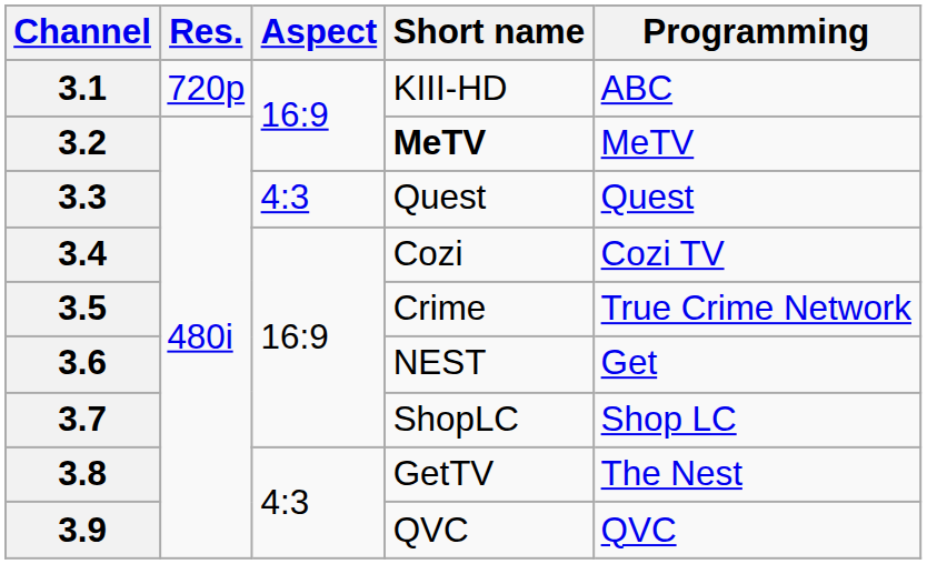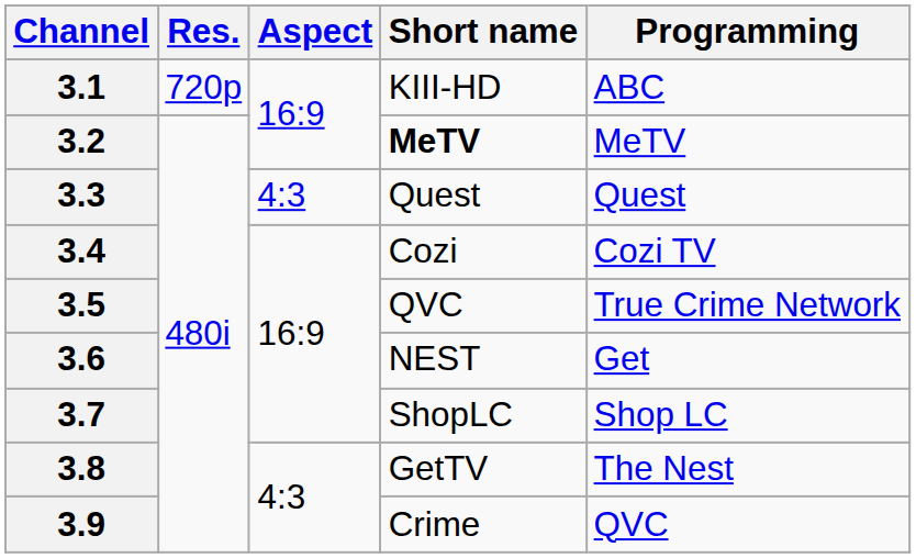 <table class="wikitable">
 <tr>
 <th scope = "col"><a href='#'>Channel</a></th>
 <th scope = "col"><a href='#'>Res.</a></th>
 <th scope = "col"><a href='#'>Aspect</a></th>
 <th scope = "col">Short name</th>
 <th scope = "col">Programming</th>
 </tr>
 <tr>
 <th scope = "row">3.1</th>
 <td><a href='#'>720p</a></td>
 <td rowspan=2><a href='#'>16:9</a></td>
 <td>KIII-HD</td>
 <td><a href='#'>ABC</a></td>
 </tr>
 <tr>
 <th scope = "row">3.2</th>
 <td rowspan=8><a href='#'>480i</a></td>
 <td><strong>MeTV</strong></td>
 <td><a href='#'>MeTV</a></td>
 </tr>
 <tr>
 <th scope = "row">3.3</th>
 <td><a href='#'>4:3</a></td>
 <td>Quest</td>
 <td><a href='#'>Quest</a></td>
 </tr>
 <tr>
 <th scope = "row">3.4</th>
 <td rowspan=4>16:9</td>
 <td>Cozi</td>
 <td><a href='#'>Cozi TV</a></td>
 </tr>
 <tr>
 <th scope = "row">3.5</th>
-<td>Crime</td>
+<td>QVC</td>
 <td><a href='#'>True Crime Network</a></td>
 </tr>
 <tr>
 <th scope = "row">3.6</th>
 <td>NEST</td>
 <td><a href='#'>Get</a></td>
 </tr>
 <tr>
 <th scope = "row">3.7</th>
 <td>ShopLC</td>
 <td><a href='#'>Shop LC</a></td>
 </tr>
 <tr>
 <th scope = "row">3.8</th>
 <td rowspan=2>4:3</td>
 <td>GetTV</td>
 <td><a href='#'>The Nest</a></td>
 </tr>
 <tr>
 <th scope = "row">3.9</th>
-<td>QVC</td>
+<td>Crime</td>
 <td><a href='#'>QVC</a></td>
 </tr>
 </table>
